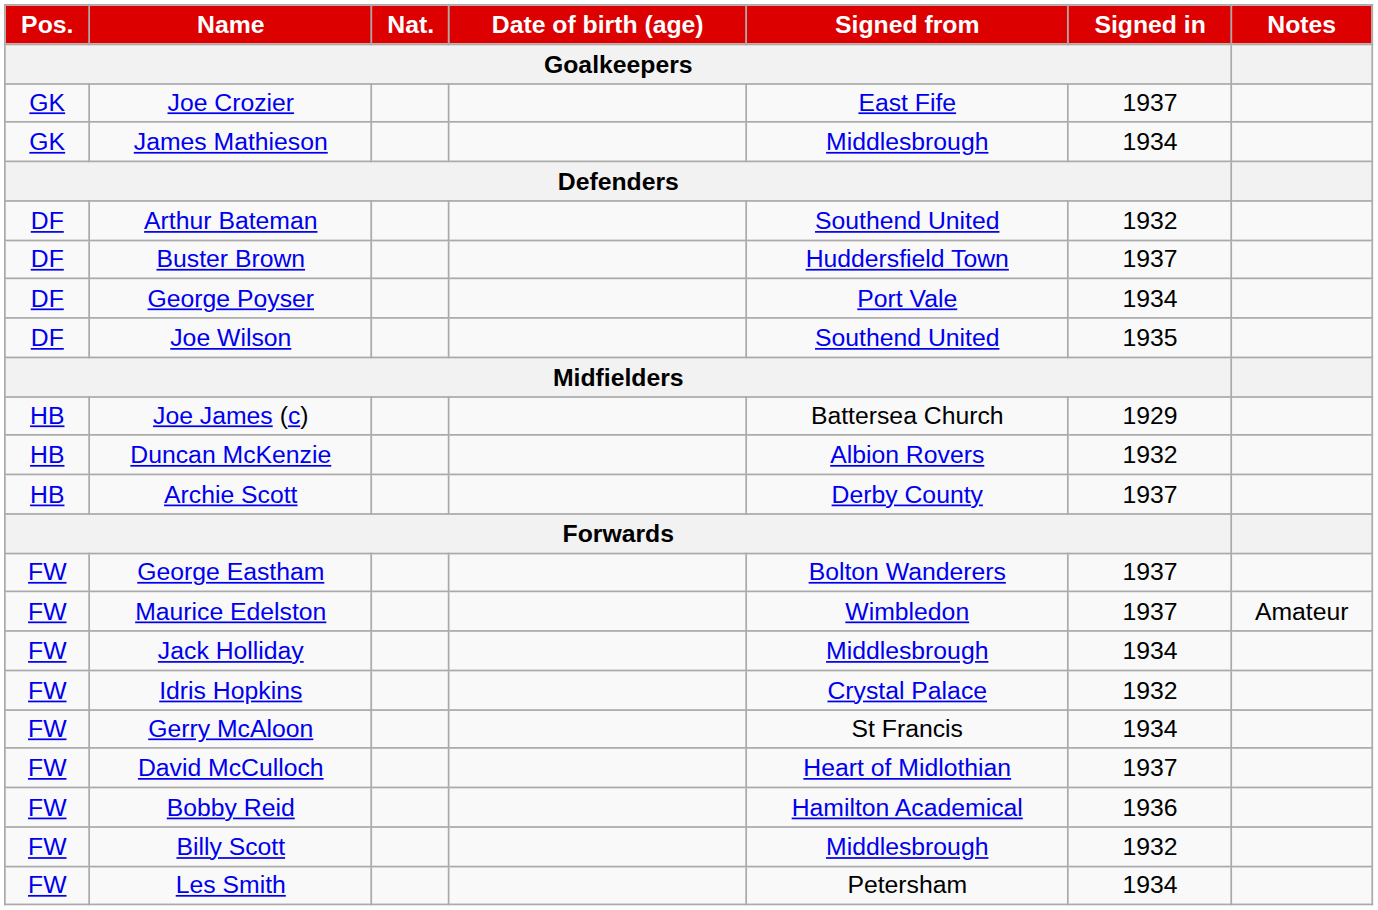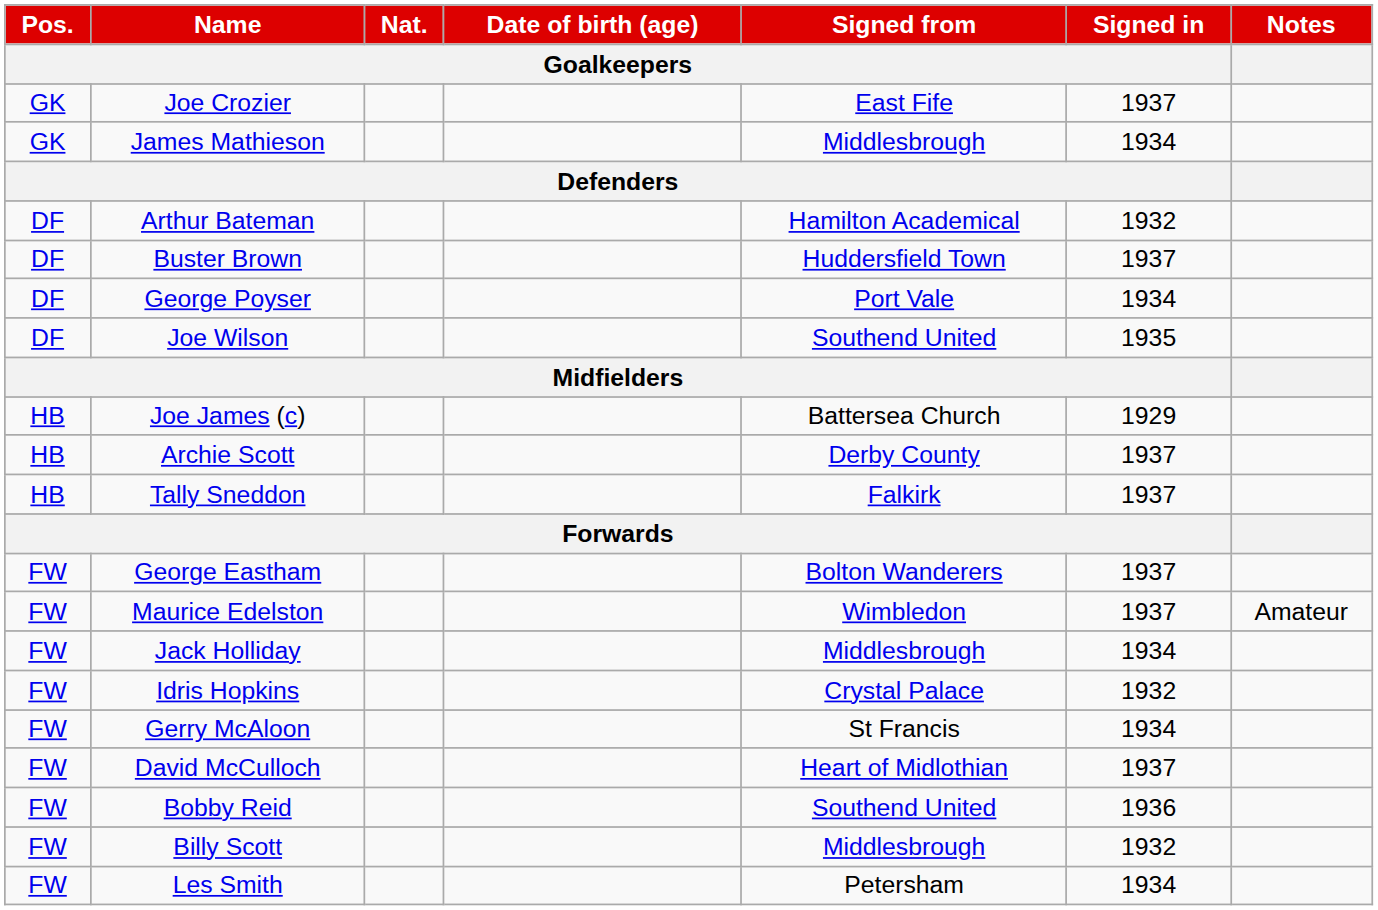 <table class="wikitable"  style="text-align:center; font-size:90%; width:90%;">
 <tr>
 <th style="background:#d00; color:white; text-align:center;">Pos.</th>
 <th style="background:#d00; color:white; text-align:center;">Name</th>
 <th style="background:#d00; color:white; text-align:center;">Nat.</th>
 <th style="background:#d00; color:white; text-align:center;">Date of birth (age)</th>
 <th style="background:#d00; color:white; text-align:center;">Signed from</th>
 <th style="background:#d00; color:white; text-align:center;">Signed in</th>
 <th style="background:#d00; color:white; text-align:center;">Notes</th>
 </tr>
 <tr>
 <th colspan="6">Goalkeepers</th>
 <th></th>
 </tr>
 <tr>
 <td><a href='#'>GK</a></td>
 <td><a href='#'>Joe Crozier</a></td>
 <td></td>
 <td></td>
 <td><a href='#'>East Fife</a></td>
 <td>1937</td>
 <td></td>
 </tr>
 <tr>
 <td><a href='#'>GK</a></td>
 <td><a href='#'>James Mathieson</a></td>
 <td></td>
 <td></td>
 <td><a href='#'>Middlesbrough</a></td>
 <td>1934</td>
 <td></td>
 </tr>
 <tr>
 <th colspan="6">Defenders</th>
 <th></th>
 </tr>
 <tr>
 <td><a href='#'>DF</a></td>
 <td><a href='#'>Arthur Bateman</a></td>
 <td></td>
 <td></td>
-<td><a href='#'>Southend United</a></td>
+<td><a href='#'>Hamilton Academical</a></td>
 <td>1932</td>
 <td></td>
 </tr>
 <tr>
 <td><a href='#'>DF</a></td>
 <td><a href='#'>Buster Brown</a></td>
 <td></td>
 <td></td>
 <td><a href='#'>Huddersfield Town</a></td>
 <td>1937</td>
 <td></td>
 </tr>
 <tr>
 <td><a href='#'>DF</a></td>
 <td><a href='#'>George Poyser</a></td>
 <td></td>
 <td></td>
 <td><a href='#'>Port Vale</a></td>
 <td>1934</td>
 <td></td>
 </tr>
 <tr>
 <td><a href='#'>DF</a></td>
 <td><a href='#'>Joe Wilson</a></td>
 <td></td>
 <td></td>
 <td><a href='#'>Southend United</a></td>
 <td>1935</td>
 <td></td>
 </tr>
 <tr>
 <th colspan="6">Midfielders</th>
 <th></th>
 </tr>
 <tr>
 <td><a href='#'>HB</a></td>
 <td><a href='#'>Joe James</a> (<a href='#'>c</a>)</td>
 <td></td>
 <td></td>
 <td>Battersea Church</td>
 <td>1929</td>
 <td></td>
 </tr>
 <tr>
 <td><a href='#'>HB</a></td>
-<td><a href='#'>Duncan McKenzie</a></td>
+<td><a href='#'>Archie Scott</a></td>
 <td></td>
 <td></td>
-<td><a href='#'>Albion Rovers</a></td>
-<td>1932</td>
+<td><a href='#'>Derby County</a></td>
+<td>1937</td>
 <td></td>
 </tr>
 <tr>
 <td><a href='#'>HB</a></td>
-<td><a href='#'>Archie Scott</a></td>
+<td><a href='#'>Tally Sneddon</a></td>
 <td></td>
 <td></td>
-<td><a href='#'>Derby County</a></td>
+<td><a href='#'>Falkirk</a></td>
 <td>1937</td>
 <td></td>
 </tr>
 <tr>
 <th colspan="6">Forwards</th>
 <th></th>
 </tr>
 <tr>
 <td><a href='#'>FW</a></td>
 <td><a href='#'>George Eastham</a></td>
 <td></td>
 <td></td>
 <td><a href='#'>Bolton Wanderers</a></td>
 <td>1937</td>
 <td></td>
 </tr>
 <tr>
 <td><a href='#'>FW</a></td>
 <td><a href='#'>Maurice Edelston</a></td>
 <td></td>
 <td></td>
 <td><a href='#'>Wimbledon</a></td>
 <td>1937</td>
 <td>Amateur</td>
 </tr>
 <tr>
 <td><a href='#'>FW</a></td>
 <td><a href='#'>Jack Holliday</a></td>
 <td></td>
 <td></td>
 <td><a href='#'>Middlesbrough</a></td>
 <td>1934</td>
 <td></td>
 </tr>
 <tr>
 <td><a href='#'>FW</a></td>
 <td><a href='#'>Idris Hopkins</a></td>
 <td></td>
 <td></td>
 <td><a href='#'>Crystal Palace</a></td>
 <td>1932</td>
 <td></td>
 </tr>
 <tr>
 <td><a href='#'>FW</a></td>
 <td><a href='#'>Gerry McAloon</a></td>
 <td></td>
 <td></td>
 <td>St Francis</td>
 <td>1934</td>
 <td></td>
 </tr>
 <tr>
 <td><a href='#'>FW</a></td>
 <td><a href='#'>David McCulloch</a></td>
 <td></td>
 <td></td>
 <td><a href='#'>Heart of Midlothian</a></td>
 <td>1937</td>
 <td></td>
 </tr>
 <tr>
 <td><a href='#'>FW</a></td>
 <td><a href='#'>Bobby Reid</a></td>
 <td></td>
 <td></td>
-<td><a href='#'>Hamilton Academical</a></td>
+<td><a href='#'>Southend United</a></td>
 <td>1936</td>
 <td></td>
 </tr>
 <tr>
 <td><a href='#'>FW</a></td>
 <td><a href='#'>Billy Scott</a></td>
 <td></td>
 <td></td>
 <td><a href='#'>Middlesbrough</a></td>
 <td>1932</td>
 <td></td>
 </tr>
 <tr>
 <td><a href='#'>FW</a></td>
 <td><a href='#'>Les Smith</a></td>
 <td></td>
 <td></td>
 <td>Petersham</td>
 <td>1934</td>
 <td></td>
 </tr>
 </table>
